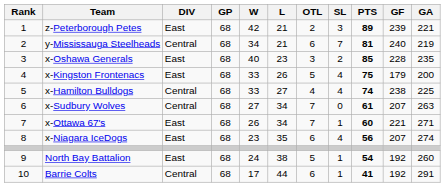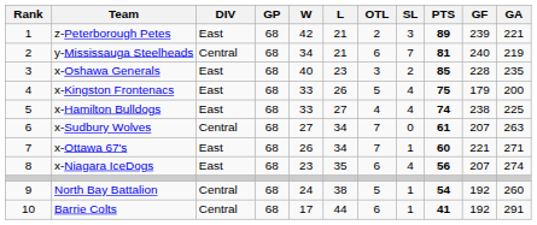 <table class="wikitable sortable" style="text-align:center">
 <tr>
 <th>Rank</th>
 <th width="27.5%">Team</th>
 <th>DIV</th>
 <th width="6.5%">GP</th>
 <th width="6.5%">W</th>
 <th width="6.5%">L</th>
 <th>OTL</th>
 <th>SL</th>
 <th>PTS</th>
 <th width="6.5%">GF</th>
 <th width="6.5%">GA</th>
 </tr>
 <tr>
 <td>1</td>
 <td align=left>z-<a href='#'>Peterborough Petes</a></td>
 <td align=left>East</td>
 <td>68</td>
 <td>42</td>
 <td>21</td>
 <td>2</td>
 <td>3</td>
 <td><strong>89</strong></td>
 <td>239</td>
 <td>221</td>
 </tr>
 <tr>
 <td>2</td>
 <td align=left>y-<a href='#'>Mississauga Steelheads</a></td>
 <td align=left>Central</td>
 <td>68</td>
 <td>34</td>
 <td>21</td>
 <td>6</td>
 <td>7</td>
 <td><strong>81</strong></td>
 <td>240</td>
 <td>219</td>
 </tr>
 <tr>
 <td>3</td>
 <td align=left>x-<a href='#'>Oshawa Generals</a></td>
 <td align=left>East</td>
 <td>68</td>
 <td>40</td>
 <td>23</td>
 <td>3</td>
 <td>2</td>
 <td><strong>85</strong></td>
 <td>228</td>
 <td>235</td>
 </tr>
 <tr>
 <td>4</td>
 <td align=left>x-<a href='#'>Kingston Frontenacs</a></td>
 <td align=left>East</td>
 <td>68</td>
 <td>33</td>
 <td>26</td>
 <td>5</td>
 <td>4</td>
 <td><strong>75</strong></td>
 <td>179</td>
 <td>200</td>
 </tr>
 <tr>
 <td>5</td>
 <td align=left>x-<a href='#'>Hamilton Bulldogs</a></td>
-<td align=left>Central</td>
+<td align=left>East</td>
 <td>68</td>
 <td>33</td>
 <td>27</td>
 <td>4</td>
 <td>4</td>
 <td><strong>74</strong></td>
 <td>238</td>
 <td>225</td>
 </tr>
 <tr>
 <td>6</td>
 <td align=left>x-<a href='#'>Sudbury Wolves</a></td>
 <td align=left>Central</td>
 <td>68</td>
 <td>27</td>
 <td>34</td>
 <td>7</td>
 <td>0</td>
 <td><strong>61</strong></td>
 <td>207</td>
 <td>263</td>
 </tr>
 <tr>
 <td>7</td>
 <td align=left>x-<a href='#'>Ottawa 67's</a></td>
 <td align=left>East</td>
 <td>68</td>
 <td>26</td>
 <td>34</td>
 <td>7</td>
 <td>1</td>
 <td><strong>60</strong></td>
 <td>221</td>
 <td>271</td>
 </tr>
 <tr>
 <td>8</td>
 <td align=left>x-<a href='#'>Niagara IceDogs</a></td>
 <td align=left>East</td>
 <td>68</td>
 <td>23</td>
 <td>35</td>
 <td>6</td>
 <td>4</td>
 <td><strong>56</strong></td>
 <td>207</td>
 <td>274</td>
 </tr>
 <tr style="background-color:#cccccc;">
 <td></td>
 <td></td>
 <td></td>
 <td></td>
 <td></td>
 <td></td>
 <td></td>
 <td></td>
 <td></td>
 <td></td>
 <td></td>
 </tr>
 <tr>
 <td>9</td>
 <td align=left><a href='#'>North Bay Battalion</a></td>
-<td align=left>East</td>
+<td align=left>Central</td>
 <td>68</td>
 <td>24</td>
 <td>38</td>
 <td>5</td>
 <td>1</td>
 <td><strong>54</strong></td>
 <td>192</td>
 <td>260</td>
 </tr>
 <tr>
 <td>10</td>
 <td align=left><a href='#'>Barrie Colts</a></td>
 <td align=left>Central</td>
 <td>68</td>
 <td>17</td>
 <td>44</td>
 <td>6</td>
 <td>1</td>
 <td><strong>41</strong></td>
 <td>192</td>
 <td>291</td>
 </tr>
 </table>
